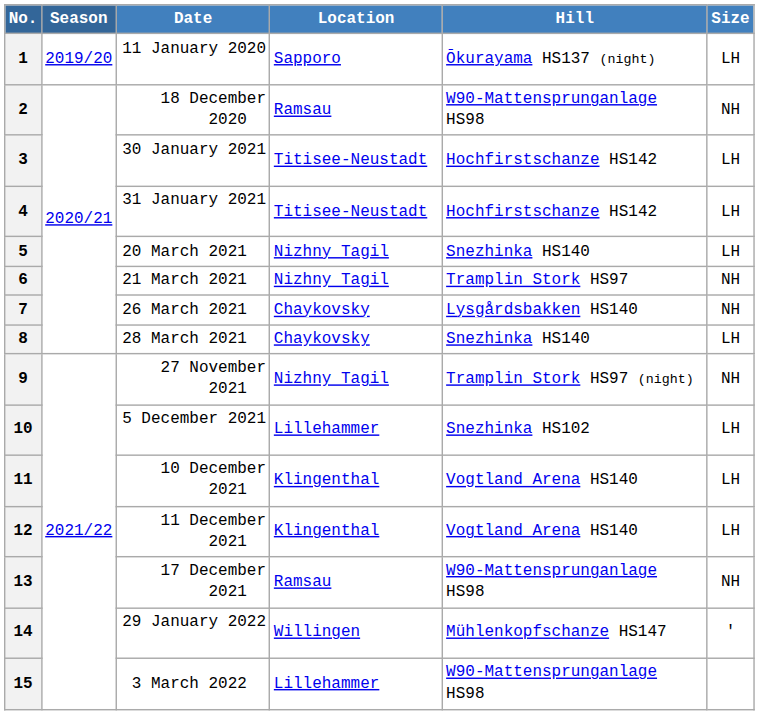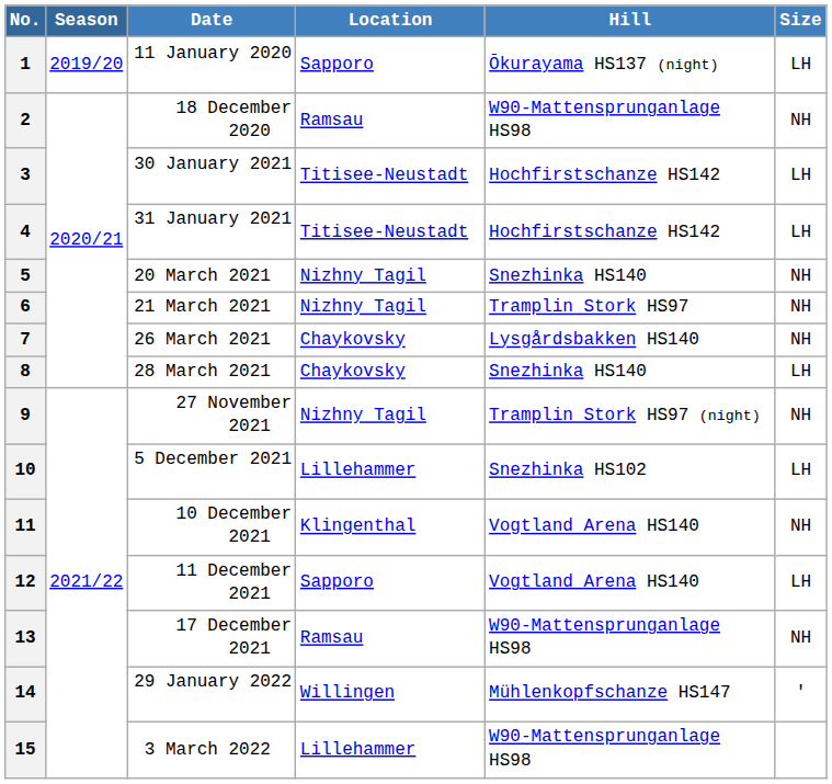 <table class="wikitable sortable" style="font-size:86%; line-height:15px; text-align:left; border:grey solid 1px; border-collapse:collapse; background:#ffffff;">
 <tr style="background:#efefef;">
 <th style="background-color:#369; color:white; width:10px;">No.</th>
 <th style="background-color:#369; color:white;  width:30px;">Season</th>
 <th style="background-color:#4180be; color:white; width:102px;">Date</th>
 <th style="background-color:#4180be; color:white; width:115px;">Location</th>
 <th style="background-color:#4180be; color:white; width:180px;">Hill</th>
 <th style="background-color:#4180be; color:white; width:25px;">Size</th>
 </tr>
 <tr>
 <th scope=row style="text-align:center;">1</th>
 <td align="center"><a href='#'>2019/20</a></td>
 <td align=right>11 January 2020  </td>
 <td> <a href='#'>Sapporo</a></td>
 <td><a href='#'>Ōkurayama</a> HS137 <small>(night)</small></td>
 <td align=center>LH</td>
 </tr>
 <tr>
 <th scope=row style="text-align:center;">2</th>
 <td align="center" rowspan=7><a href='#'>2020/21</a></td>
 <td align=right>18 December 2020  </td>
 <td> <a href='#'>Ramsau</a></td>
 <td><a href='#'>W90-Mattensprunganlage</a> HS98</td>
 <td align=center>NH</td>
 </tr>
 <tr>
 <th scope=row style="text-align:center;">3</th>
 <td align=right>30 January 2021  </td>
 <td> <a href='#'>Titisee-Neustadt</a></td>
 <td><a href='#'>Hochfirstschanze</a> HS142</td>
 <td align=center>LH</td>
 </tr>
 <tr>
 <th scope=row style="text-align:center;">4</th>
 <td align=right>31 January 2021  </td>
 <td> <a href='#'>Titisee-Neustadt</a></td>
 <td><a href='#'>Hochfirstschanze</a> HS142</td>
 <td align=center>LH</td>
 </tr>
 <tr>
 <th scope=row style="text-align:center;">5</th>
 <td align=right>20 March 2021  </td>
 <td> <a href='#'>Nizhny Tagil</a></td>
 <td><a href='#'>Snezhinka</a> HS140</td>
-<td align=center>LH</td>
+<td align=center>NH</td>
 </tr>
 <tr>
 <th scope=row style="text-align:center;">6</th>
 <td align=right>21 March 2021  </td>
 <td> <a href='#'>Nizhny Tagil</a></td>
 <td><a href='#'>Tramplin Stork</a> HS97</td>
 <td align=center>NH</td>
 </tr>
 <tr>
 <th scope=row style="text-align:center;">7</th>
 <td align=right>26 March 2021  </td>
 <td> <a href='#'>Chaykovsky</a></td>
 <td><a href='#'>Lysgårdsbakken</a> HS140</td>
 <td align=center>NH</td>
 </tr>
 <tr>
 <th scope=row style="text-align:center;">8</th>
 <td align=right>28 March 2021  </td>
 <td> <a href='#'>Chaykovsky</a></td>
 <td><a href='#'>Snezhinka</a> HS140</td>
 <td align=center>LH</td>
 </tr>
 <tr>
 <th scope=row style="text-align:center;">9</th>
 <td align="center" rowspan=7><a href='#'>2021/22</a></td>
 <td align=right>27 November 2021  </td>
 <td> <a href='#'>Nizhny Tagil</a></td>
 <td><a href='#'>Tramplin Stork</a> HS97 <small>(night)</small></td>
 <td align=center>NH</td>
 </tr>
 <tr>
 <th scope=row style="text-align:center;">10</th>
 <td align=right>5 December 2021  </td>
 <td> <a href='#'>Lillehammer</a></td>
 <td><a href='#'>Snezhinka</a> HS102</td>
 <td align=center>LH</td>
 </tr>
 <tr>
 <th scope=row style="text-align:center;">11</th>
 <td align=right>10 December 2021  </td>
 <td> <a href='#'>Klingenthal</a></td>
 <td><a href='#'>Vogtland Arena</a> HS140</td>
-<td align=center>LH</td>
+<td align=center>NH</td>
 </tr>
 <tr>
 <th scope=row style="text-align:center;">12</th>
 <td align=right>11 December 2021  </td>
-<td> <a href='#'>Klingenthal</a></td>
+<td> <a href='#'>Sapporo</a></td>
 <td><a href='#'>Vogtland Arena</a> HS140</td>
 <td align=center>LH</td>
 </tr>
 <tr>
 <th scope=row style="text-align:center;">13</th>
 <td align=right>17 December 2021  </td>
 <td> <a href='#'>Ramsau</a></td>
 <td><a href='#'>W90-Mattensprunganlage</a> HS98</td>
 <td align=center>NH</td>
 </tr>
 <tr>
 <th scope=row style="text-align:center;">14</th>
 <td align=right>29 January 2022  </td>
 <td> <a href='#'>Willingen</a></td>
 <td><a href='#'>Mühlenkopfschanze</a> HS147</td>
 <td align=center>'</td>
 </tr>
 <tr>
 <th scope=row style="text-align:center;">15</th>
 <td align=right>3 March 2022  </td>
 <td> <a href='#'>Lillehammer</a></td>
 <td><a href='#'>W90-Mattensprunganlage</a> HS98</td>
 <td align=center></td>
 </tr>
 </table>
